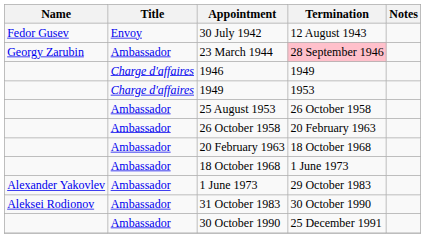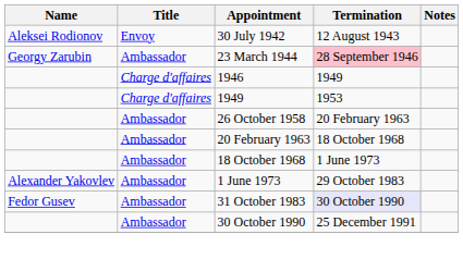 <table class="wikitable">
 <tr valign="middle">
 <th>Name</th>
 <th>Title</th>
 <th>Appointment</th>
 <th>Termination</th>
 <th>Notes</th>
 </tr>
 <tr>
-<td><a href='#'>Fedor Gusev</a></td>
+<td><a href='#'>Aleksei Rodionov</a></td>
 <td><a href='#'>Envoy</a></td>
 <td>30 July 1942</td>
 <td>12 August 1943</td>
 <td></td>
 </tr>
 <tr>
 <td><a href='#'>Georgy Zarubin</a></td>
 <td><a href='#'>Ambassador</a></td>
 <td>23 March 1944</td>
 <td style="background: pink;">28 September 1946</td>
 <td></td>
 </tr>
 <tr>
 <td></td>
 <td><em><a href='#'>Charge d'affaires</a></em></td>
 <td>1946</td>
 <td>1949</td>
 <td></td>
 </tr>
 <tr>
 <td></td>
 <td><em><a href='#'>Charge d'affaires</a></em></td>
 <td>1949</td>
 <td>1953</td>
-<td></td>
-</tr>
-<tr>
-<td></td>
-<td><a href='#'>Ambassador</a></td>
-<td>25 August 1953</td>
-<td>26 October 1958</td>
 <td></td>
 </tr>
 <tr>
 <td></td>
 <td><a href='#'>Ambassador</a></td>
 <td>26 October 1958</td>
 <td>20 February 1963</td>
 <td></td>
 </tr>
 <tr>
 <td></td>
 <td><a href='#'>Ambassador</a></td>
 <td>20 February 1963</td>
 <td>18 October 1968</td>
 <td></td>
 </tr>
 <tr>
 <td></td>
 <td><a href='#'>Ambassador</a></td>
 <td>18 October 1968</td>
 <td>1 June 1973</td>
 <td></td>
 </tr>
 <tr>
 <td><a href='#'>Alexander Yakovlev</a></td>
 <td><a href='#'>Ambassador</a></td>
 <td>1 June 1973</td>
 <td>29 October 1983</td>
 <td></td>
 </tr>
 <tr>
-<td><a href='#'>Aleksei Rodionov</a></td>
+<td><a href='#'>Fedor Gusev</a></td>
 <td><a href='#'>Ambassador</a></td>
 <td>31 October 1983</td>
-<td>30 October 1990</td>
+<td style="background: lavender;">30 October 1990</td>
 <td></td>
 </tr>
 <tr>
 <td></td>
 <td><a href='#'>Ambassador</a></td>
 <td>30 October 1990</td>
 <td>25 December 1991</td>
 <td></td>
 </tr>
 <tr>
 </tr>
 </table>
